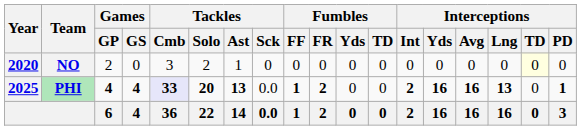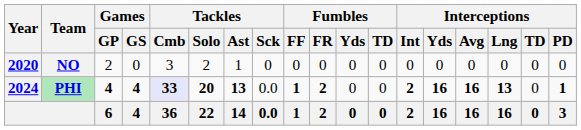 <table class="wikitable" style="text-align:center;">
 <tr>
 <th rowspan="2">Year</th>
 <th rowspan="2">Team</th>
 <th colspan="2">Games</th>
 <th colspan="4">Tackles</th>
 <th colspan="4">Fumbles</th>
 <th colspan="6">Interceptions</th>
 </tr>
 <tr>
 <th>GP</th>
 <th>GS</th>
 <th>Cmb</th>
 <th>Solo</th>
 <th>Ast</th>
 <th>Sck</th>
 <th>FF</th>
 <th>FR</th>
 <th>Yds</th>
 <th>TD</th>
 <th>Int</th>
 <th>Yds</th>
 <th>Avg</th>
 <th>Lng</th>
 <th>TD</th>
 <th>PD</th>
 </tr>
 <tr>
 <th><a href='#'>2020</a></th>
 <th><a href='#'>NO</a></th>
 <td>2</td>
 <td>0</td>
 <td>3</td>
 <td>2</td>
 <td>1</td>
 <td>0</td>
 <td>0</td>
 <td>0</td>
 <td>0</td>
 <td>0</td>
 <td>0</td>
 <td>0</td>
 <td>0</td>
 <td>0</td>
-<td style="background: lightyellow;">0</td>
+<td>0</td>
 <td>0</td>
 </tr>
 <tr>
-<th><a href='#'>2025</a></th>
+<th><a href='#'>2024</a></th>
 <th style="background:#afe6ba; width:3em;"><a href='#'>PHI</a></th>
 <td><strong>4</strong></td>
 <td><strong>4</strong></td>
 <td style="background: lavender;"><strong>33</strong></td>
 <td><strong>20</strong></td>
 <td><strong>13</strong></td>
 <td>0.0</td>
 <td><strong>1</strong></td>
 <td><strong>2</strong></td>
 <td>0</td>
 <td>0</td>
 <td><strong>2</strong></td>
 <td><strong>16</strong></td>
 <td><strong>16</strong></td>
 <td><strong>13</strong></td>
 <td>0</td>
 <td><strong>1</strong></td>
 </tr>
 <tr>
 <th colspan="2"></th>
 <th>6</th>
 <th>4</th>
 <th>36</th>
 <th>22</th>
 <th>14</th>
 <th>0.0</th>
 <th>1</th>
 <th>2</th>
 <th>0</th>
 <th>0</th>
 <th>2</th>
 <th>16</th>
 <th>16</th>
 <th>16</th>
 <th>0</th>
 <th>3</th>
 </tr>
 </table>
